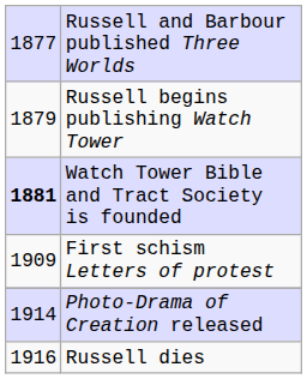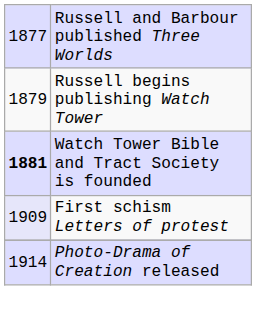 <table class="wikitable" width="200" padding="3">
 <tr style="background:#ddddff">
 <td>1877</td>
 <td>Russell and Barbour published <em>Three Worlds</em></td>
 </tr>
 <tr>
 <td>1879</td>
 <td>Russell begins publishing <em>Watch Tower</em></td>
 </tr>
 <tr style="background:#ddddff">
 <td><strong>1881</strong></td>
 <td>Watch Tower Bible and Tract Society is founded</td>
 </tr>
 <tr>
-<td>1909</td>
+<td style="background: lavender;">1909</td>
 <td>First schism<br><em>Letters of protest</em></td>
 </tr>
 <tr>
 </tr>
 <tr style="background:#ddddff">
 <td>1914</td>
 <td><em>Photo-Drama of Creation</em> released</td>
 </tr>
-<tr>
-<td>1916</td>
-<td>Russell dies</td>
-</tr>
 </table>
